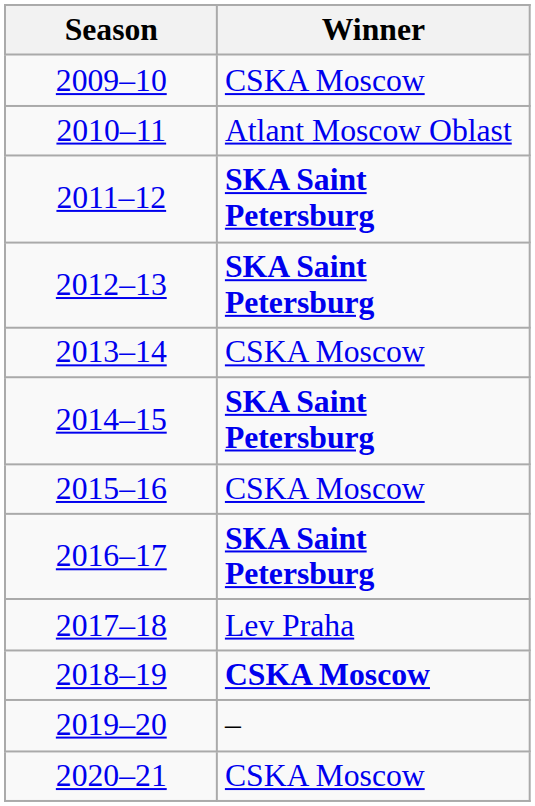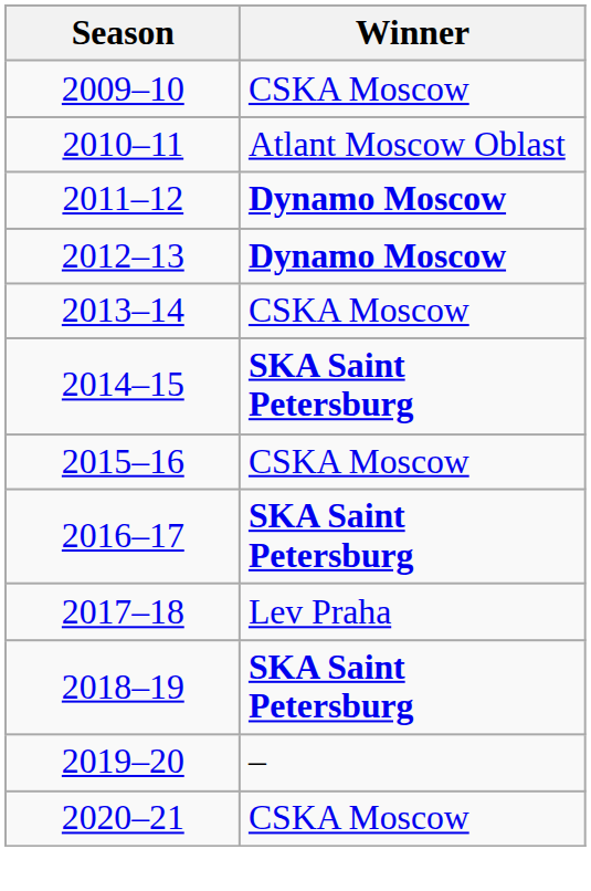 <table class="wikitable">
 <tr>
 <th width="100">Season</th>
 <th width="150" align="left">Winner</th>
 </tr>
 <tr>
 <td align="center"><a href='#'>2009–10</a></td>
 <td><a href='#'>CSKA Moscow</a></td>
 </tr>
 <tr>
 <td align="center"><a href='#'>2010–11</a></td>
 <td><a href='#'>Atlant Moscow Oblast</a></td>
 </tr>
 <tr>
 <td align="center"><a href='#'>2011–12</a></td>
-<td><strong><a href='#'>SKA Saint Petersburg</a></strong></td>
+<td><strong><a href='#'>Dynamo Moscow</a></strong></td>
 </tr>
 <tr>
 <td align="center"><a href='#'>2012–13</a></td>
-<td><strong><a href='#'>SKA Saint Petersburg</a></strong></td>
+<td><strong><a href='#'>Dynamo Moscow</a></strong></td>
 </tr>
 <tr>
 <td align="center"><a href='#'>2013–14</a></td>
 <td><a href='#'>CSKA Moscow</a></td>
 </tr>
 <tr>
 <td align="center"><a href='#'>2014–15</a></td>
 <td><strong><a href='#'>SKA Saint Petersburg</a></strong></td>
 </tr>
 <tr>
 <td align="center"><a href='#'>2015–16</a></td>
 <td><a href='#'>CSKA Moscow</a></td>
 </tr>
 <tr>
 <td align="center"><a href='#'>2016–17</a></td>
 <td><strong><a href='#'>SKA Saint Petersburg</a></strong></td>
 </tr>
 <tr>
 <td align="center"><a href='#'>2017–18</a></td>
 <td><a href='#'>Lev Praha</a></td>
 </tr>
 <tr>
 <td align="center"><a href='#'>2018–19</a></td>
-<td><strong><a href='#'>CSKA Moscow</a></strong></td>
+<td><strong><a href='#'>SKA Saint Petersburg</a></strong></td>
 </tr>
 <tr>
 <td align="center"><a href='#'>2019–20</a></td>
 <td><em>–</em></td>
 </tr>
 <tr>
 <td align="center"><a href='#'>2020–21</a></td>
 <td><a href='#'>CSKA Moscow</a></td>
 </tr>
 </table>
